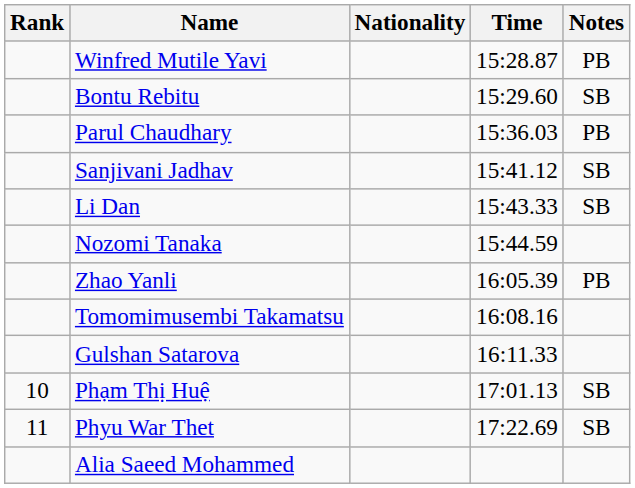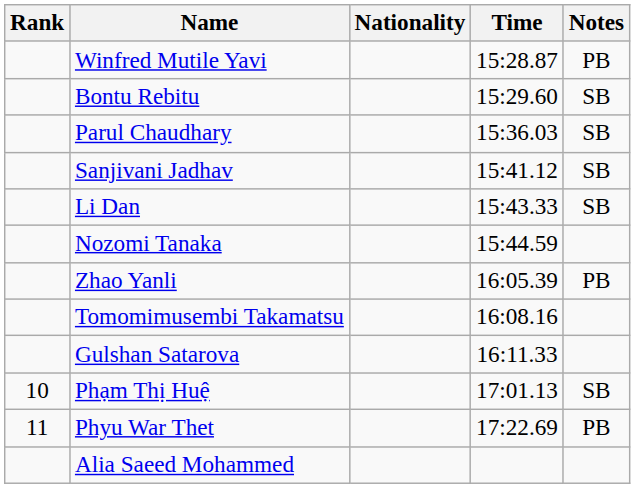 <table class="wikitable sortable" style="text-align:center">
 <tr>
 <th>Rank</th>
 <th>Name</th>
 <th>Nationality</th>
 <th>Time</th>
 <th>Notes</th>
 </tr>
 <tr>
 <td></td>
 <td align=left><a href='#'>Winfred Mutile Yavi</a></td>
 <td align=left></td>
 <td>15:28.87</td>
 <td>PB</td>
 </tr>
 <tr>
 <td></td>
 <td align=left><a href='#'>Bontu Rebitu</a></td>
 <td align=left></td>
 <td>15:29.60</td>
 <td>SB</td>
 </tr>
 <tr>
 <td></td>
 <td align=left><a href='#'>Parul Chaudhary</a></td>
 <td align=left></td>
 <td>15:36.03</td>
-<td>PB</td>
+<td>SB</td>
 </tr>
 <tr>
 <td></td>
 <td align=left><a href='#'>Sanjivani Jadhav</a></td>
 <td align=left></td>
 <td>15:41.12</td>
 <td>SB</td>
 </tr>
 <tr>
 <td></td>
 <td align=left><a href='#'>Li Dan</a></td>
 <td align=left></td>
 <td>15:43.33</td>
 <td>SB</td>
 </tr>
 <tr>
 <td></td>
 <td align=left><a href='#'>Nozomi Tanaka</a></td>
 <td align=left></td>
 <td>15:44.59</td>
 <td></td>
 </tr>
 <tr>
 <td></td>
 <td align=left><a href='#'>Zhao Yanli</a></td>
 <td align=left></td>
 <td>16:05.39</td>
 <td>PB</td>
 </tr>
 <tr>
 <td></td>
 <td align=left><a href='#'>Tomomimusembi Takamatsu</a></td>
 <td align=left></td>
 <td>16:08.16</td>
 <td></td>
 </tr>
 <tr>
 <td></td>
 <td align=left><a href='#'>Gulshan Satarova</a></td>
 <td align=left></td>
 <td>16:11.33</td>
 <td></td>
 </tr>
 <tr>
 <td>10</td>
 <td align=left><a href='#'>Phạm Thị Huệ</a></td>
 <td align=left></td>
 <td>17:01.13</td>
 <td>SB</td>
 </tr>
 <tr>
 <td>11</td>
 <td align=left><a href='#'>Phyu War Thet</a></td>
 <td align=left></td>
 <td>17:22.69</td>
-<td>SB</td>
+<td>PB</td>
 </tr>
 <tr>
 <td></td>
 <td align=left><a href='#'>Alia Saeed Mohammed</a></td>
 <td align=left></td>
 <td></td>
 <td></td>
 </tr>
 </table>
